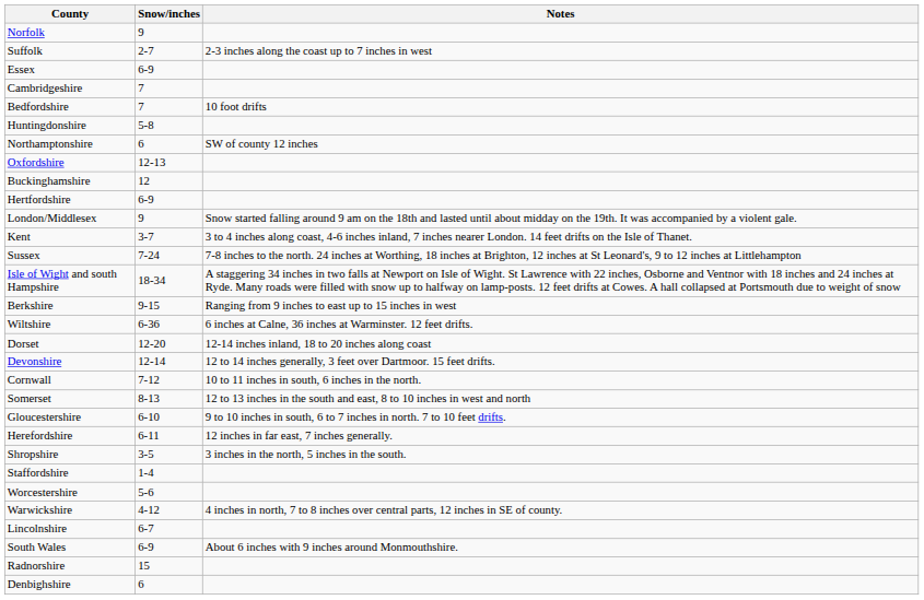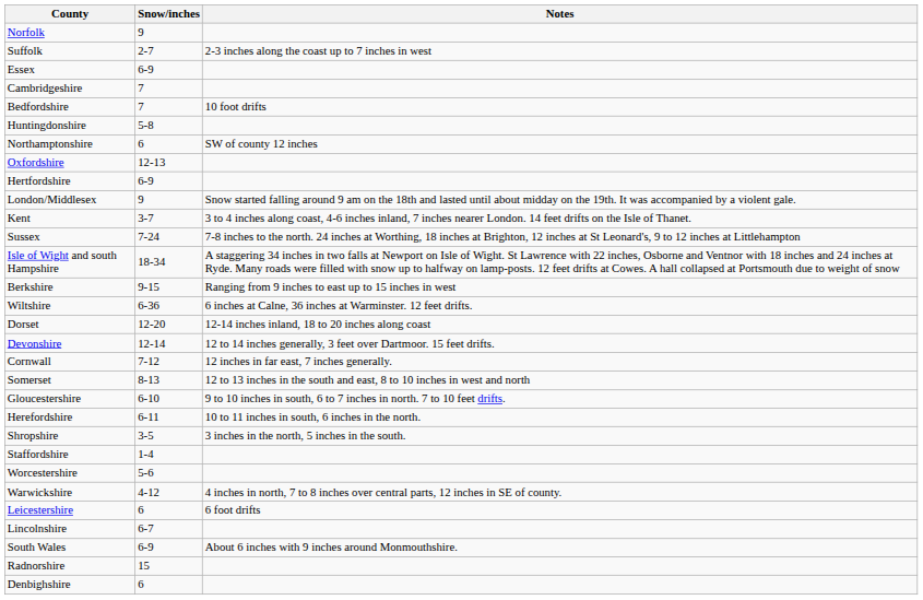 <table class="wikitable sortable">
 <tr>
 <th>County</th>
 <th>Snow/inches</th>
 <th>Notes</th>
 </tr>
 <tr>
 <td><a href='#'>Norfolk</a></td>
 <td>9</td>
 <td></td>
 </tr>
 <tr>
 <td>Suffolk</td>
 <td>2-7</td>
 <td>2-3 inches along the coast up to 7 inches in west</td>
 </tr>
 <tr>
 <td>Essex</td>
 <td>6-9</td>
 <td></td>
 </tr>
 <tr>
 <td>Cambridgeshire</td>
 <td>7</td>
 <td></td>
 </tr>
 <tr>
 <td>Bedfordshire</td>
 <td>7</td>
 <td>10 foot drifts</td>
 </tr>
 <tr>
 <td>Huntingdonshire</td>
 <td>5-8</td>
 <td></td>
 </tr>
 <tr>
 <td>Northamptonshire</td>
 <td>6</td>
 <td>SW of county 12 inches</td>
 </tr>
 <tr>
 <td><a href='#'>Oxfordshire</a></td>
 <td>12-13</td>
-<td></td>
-</tr>
-<tr>
-<td>Buckinghamshire</td>
-<td>12</td>
 <td></td>
 </tr>
 <tr>
 <td>Hertfordshire</td>
 <td>6-9</td>
 <td></td>
 </tr>
 <tr>
 <td>London/Middlesex</td>
 <td>9</td>
 <td>Snow started falling around 9 am on the 18th and lasted until about midday on the 19th. It was accompanied by a violent gale.</td>
 </tr>
 <tr>
 <td>Kent</td>
 <td>3-7</td>
 <td>3 to 4 inches along coast, 4-6 inches inland, 7 inches nearer London. 14 feet drifts on the Isle of Thanet.</td>
 </tr>
 <tr>
 <td>Sussex</td>
 <td>7-24</td>
 <td>7-8 inches to the north. 24 inches at Worthing, 18 inches at Brighton, 12 inches at St Leonard's, 9 to 12 inches at Littlehampton</td>
 </tr>
 <tr>
 <td><a href='#'>Isle of Wight</a> and south Hampshire</td>
 <td>18-34</td>
 <td>A staggering 34 inches in two falls at Newport on Isle of Wight. St Lawrence with 22 inches, Osborne and Ventnor with 18 inches and 24 inches at Ryde. Many roads were filled with snow up to halfway on lamp-posts. 12 feet drifts at Cowes. A hall collapsed at Portsmouth due to weight of snow</td>
 </tr>
 <tr>
 <td>Berkshire</td>
 <td>9-15</td>
 <td>Ranging from 9 inches to east up to 15 inches in west</td>
 </tr>
 <tr>
 <td>Wiltshire</td>
 <td>6-36</td>
 <td>6 inches at Calne, 36 inches at Warminster. 12 feet drifts.</td>
 </tr>
 <tr>
 <td>Dorset</td>
 <td>12-20</td>
 <td>12-14 inches inland, 18 to 20 inches along coast</td>
 </tr>
 <tr>
 <td><a href='#'>Devonshire</a></td>
 <td>12-14</td>
 <td>12 to 14 inches generally, 3 feet over Dartmoor. 15 feet drifts.</td>
 </tr>
 <tr>
 <td>Cornwall</td>
 <td>7-12</td>
-<td>10 to 11 inches in south, 6 inches in the north.</td>
+<td>12 inches in far east, 7 inches generally.</td>
 </tr>
 <tr>
 <td>Somerset</td>
 <td>8-13</td>
 <td>12 to 13 inches in the south and east, 8 to 10 inches in west and north</td>
 </tr>
 <tr>
 <td>Gloucestershire</td>
 <td>6-10</td>
 <td>9 to 10 inches in south, 6 to 7 inches in north. 7 to 10 feet <a href='#'>drifts</a>.</td>
 </tr>
 <tr>
 <td>Herefordshire</td>
 <td>6-11</td>
-<td>12 inches in far east, 7 inches generally.</td>
+<td>10 to 11 inches in south, 6 inches in the north.</td>
 </tr>
 <tr>
 <td>Shropshire</td>
 <td>3-5</td>
 <td>3 inches in the north, 5 inches in the south.</td>
 </tr>
 <tr>
 <td>Staffordshire</td>
 <td>1-4</td>
 <td></td>
 </tr>
 <tr>
 <td>Worcestershire</td>
 <td>5-6</td>
 <td></td>
 </tr>
 <tr>
 <td>Warwickshire</td>
 <td>4-12</td>
 <td>4 inches in north, 7 to 8 inches over central parts, 12 inches in SE of county.</td>
 </tr>
 <tr>
+<td><a href='#'>Leicestershire</a></td>
+<td>6</td>
+<td>6 foot drifts</td>
+</tr>
+<tr>
 <td>Lincolnshire</td>
 <td>6-7</td>
 <td></td>
 </tr>
 <tr>
 <td>South Wales</td>
 <td>6-9</td>
 <td>About 6 inches with 9 inches around Monmouthshire.</td>
 </tr>
 <tr>
 <td>Radnorshire</td>
 <td>15</td>
 <td></td>
 </tr>
 <tr>
 <td>Denbighshire</td>
 <td>6</td>
 <td></td>
 </tr>
 </table>
